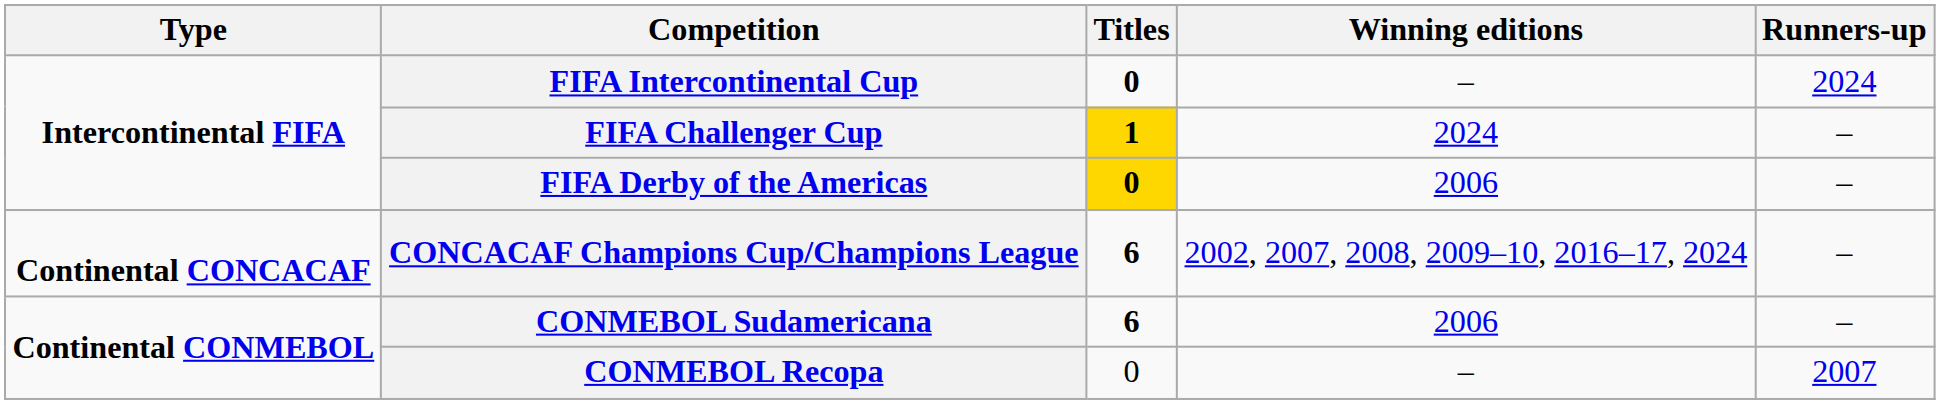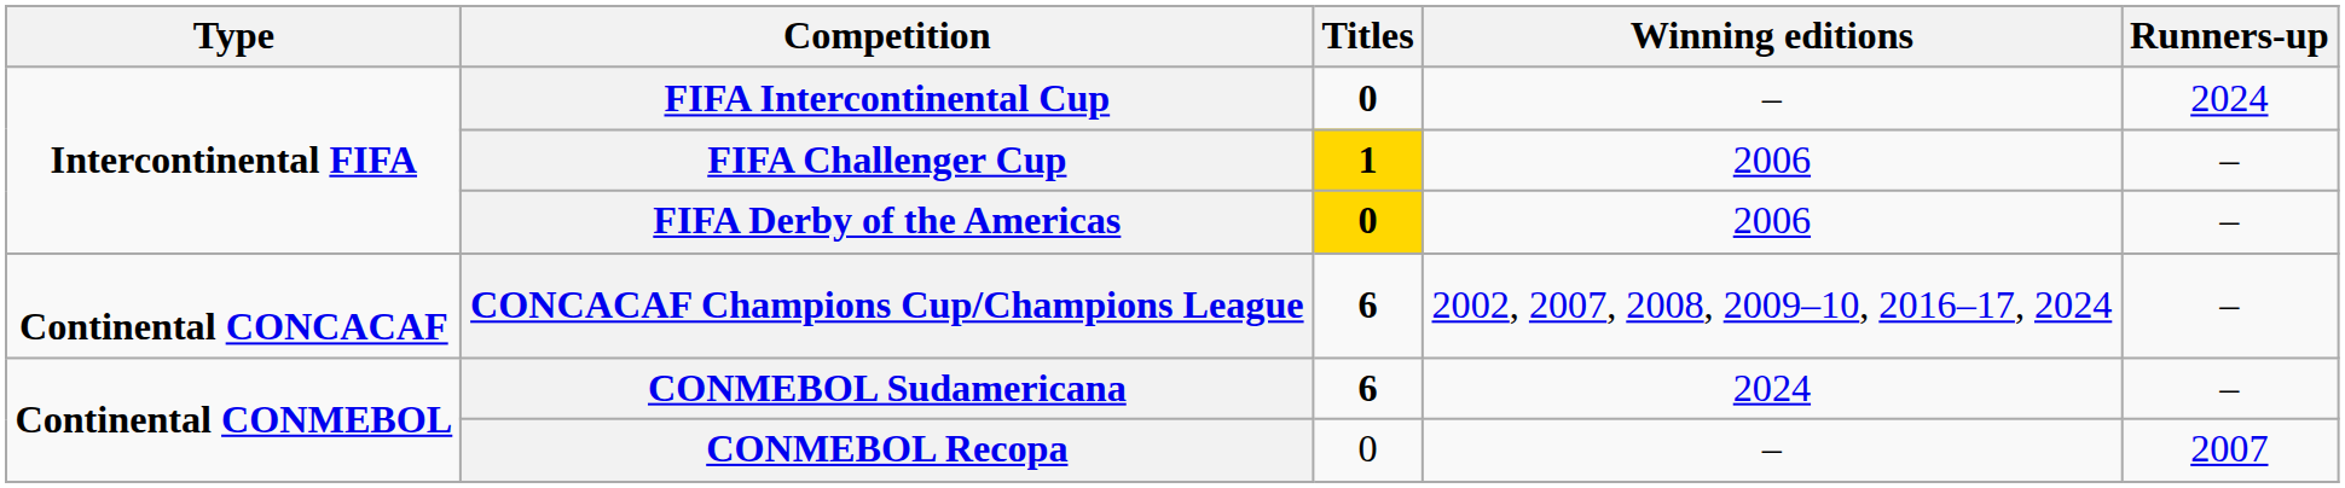 <table class="wikitable" style="text-align: center;">
 <tr>
 <th>Type</th>
 <th>Competition</th>
 <th>Titles</th>
 <th>Winning editions</th>
 <th>Runners-up</th>
 </tr>
 <tr>
 <td rowspan="3"> <strong>Intercontinental <a href='#'>FIFA</a></strong></td>
 <th scope=col><a href='#'>FIFA Intercontinental Cup</a></th>
 <td><strong>0</strong></td>
 <td>–</td>
 <td><a href='#'>2024</a></td>
 </tr>
 <tr>
 <th scope=col><a href='#'>FIFA Challenger Cup</a></th>
 <td bgcolor="gold"><strong>1</strong></td>
-<td><a href='#'>2024</a></td>
+<td><a href='#'>2006</a></td>
 <td>–</td>
 </tr>
 <tr>
 <th scope=col><a href='#'>FIFA Derby of the Americas</a></th>
 <td bgcolor="gold"><strong>0</strong></td>
 <td><a href='#'>2006</a></td>
 <td>–</td>
 </tr>
 <tr>
 <td rowspan="1"><br><strong>Continental <a href='#'>CONCACAF</a></strong></td>
 <th scope=col><a href='#'>CONCACAF Champions Cup/Champions League</a></th>
 <td><strong>6</strong></td>
 <td><a href='#'>2002</a>, <a href='#'>2007</a>, <a href='#'>2008</a>, <a href='#'>2009–10</a>, <a href='#'>2016–17</a>, <a href='#'>2024</a></td>
 <td>–</td>
 </tr>
 <tr>
 <td rowspan="2"><strong>Continental <a href='#'>CONMEBOL</a></strong></td>
 <th scope=col><a href='#'>CONMEBOL Sudamericana</a></th>
 <td><strong>6</strong></td>
-<td><a href='#'>2006</a></td>
+<td><a href='#'>2024</a></td>
 <td>–</td>
 </tr>
 <tr>
 <th scope=col><a href='#'>CONMEBOL Recopa</a></th>
 <td>0</td>
 <td>–</td>
 <td><a href='#'>2007</a></td>
 </tr>
 </table>
